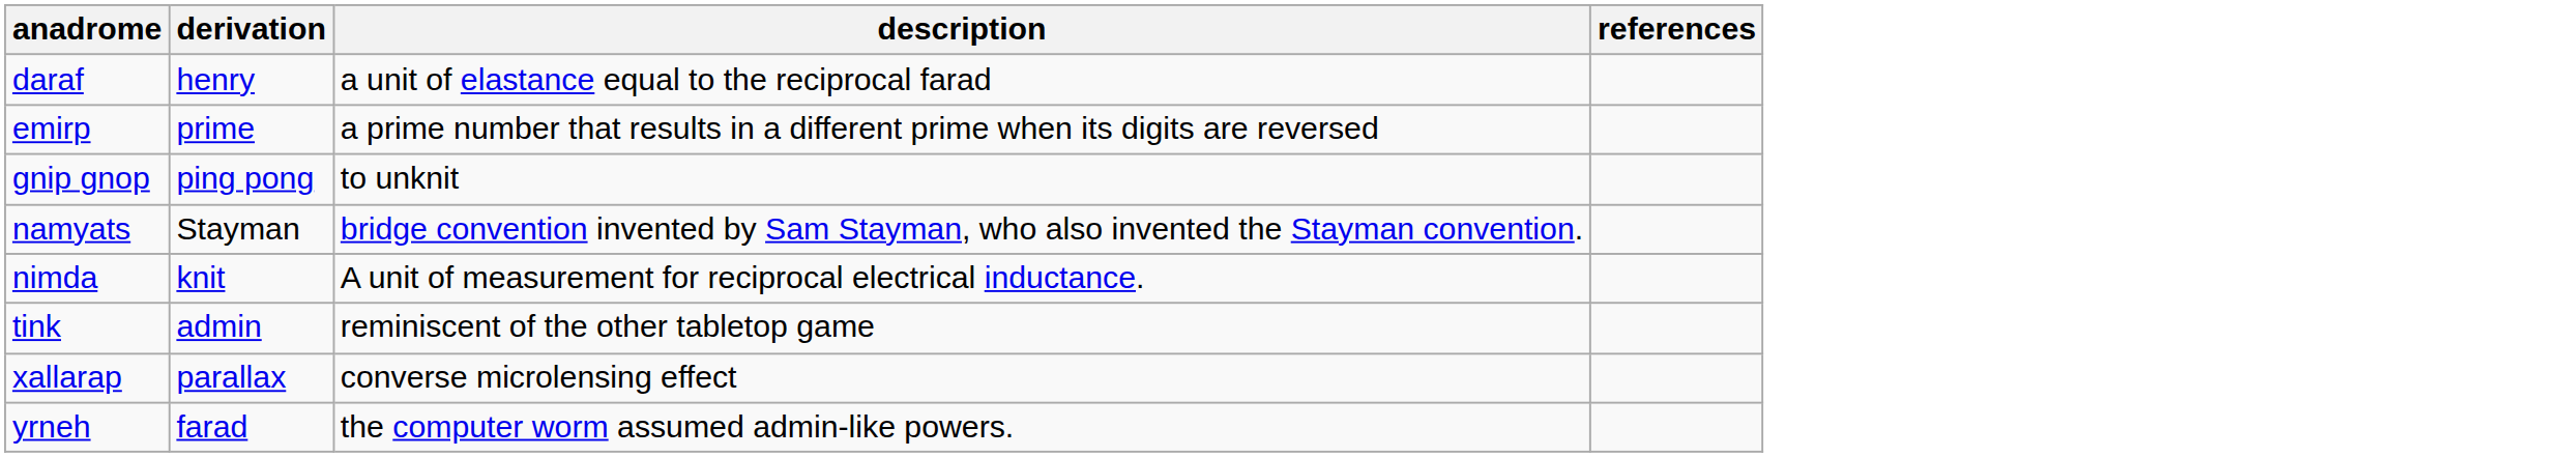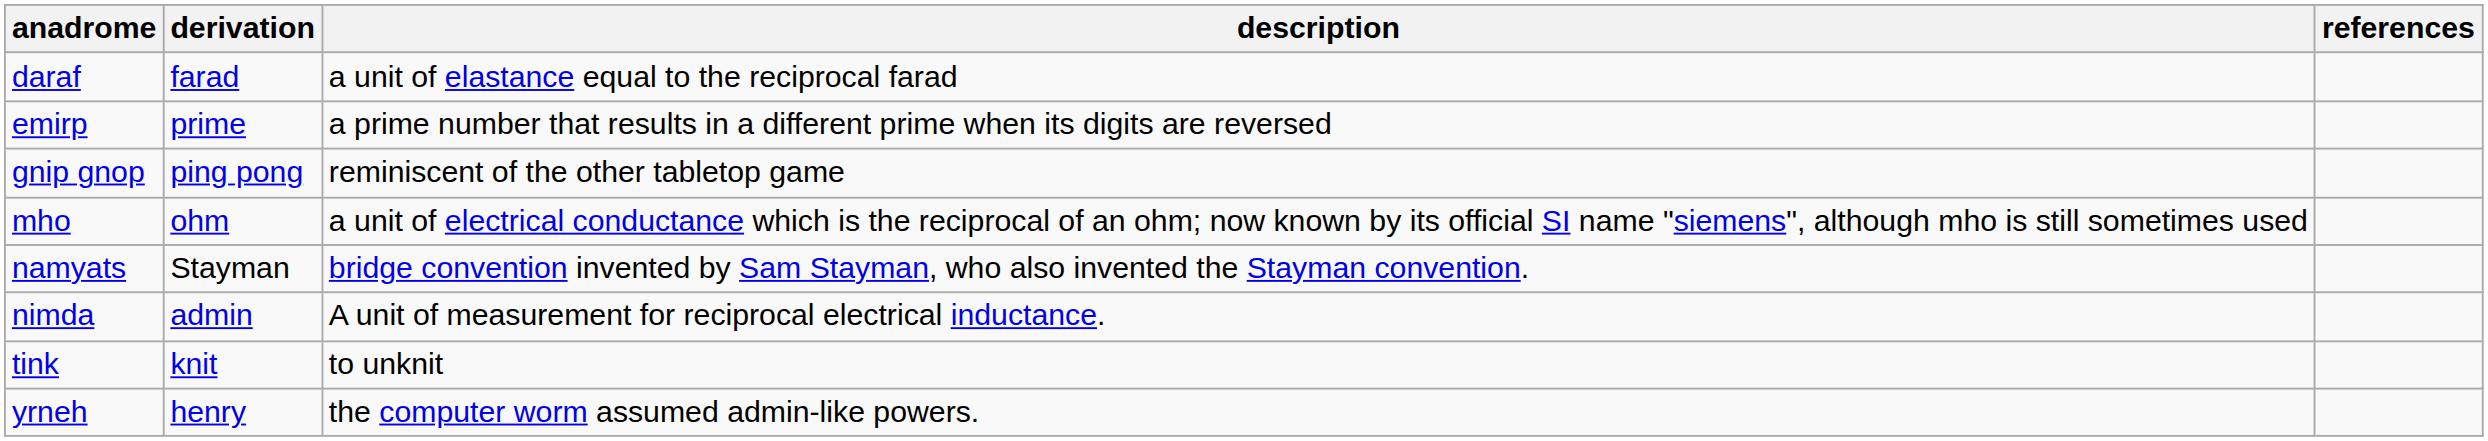 <table class="wikitable sortable">
 <tr>
 <th>anadrome</th>
 <th>derivation</th>
 <th>description</th>
 <th>references</th>
 </tr>
 <tr>
 <td><a href='#'>daraf</a></td>
-<td><a href='#'>henry</a></td>
+<td><a href='#'>farad</a></td>
 <td>a unit of <a href='#'>elastance</a> equal to the reciprocal farad</td>
 <td></td>
 </tr>
 <tr>
 <td><a href='#'>emirp</a></td>
 <td><a href='#'>prime</a></td>
 <td>a prime number that results in a different prime when its digits are reversed</td>
 <td></td>
 </tr>
 <tr>
 <td><a href='#'>gnip gnop</a></td>
 <td><a href='#'>ping pong</a></td>
-<td>to unknit</td>
+<td>reminiscent of the other tabletop game</td>
+<td></td>
+</tr>
+<tr>
+<td><a href='#'>mho</a></td>
+<td><a href='#'>ohm</a></td>
+<td>a unit of <a href='#'>electrical conductance</a> which is the reciprocal of an ohm; now known by its official <a href='#'>SI</a> name "<a href='#'>siemens</a>", although mho is still sometimes used</td>
 <td></td>
 </tr>
 <tr>
 <td><a href='#'>namyats</a></td>
 <td>Stayman</td>
 <td><a href='#'>bridge convention</a> invented by <a href='#'>Sam Stayman</a>, who also invented the <a href='#'>Stayman convention</a>.</td>
 <td></td>
 </tr>
 <tr>
 <td><a href='#'>nimda</a></td>
-<td><a href='#'>knit</a></td>
+<td><a href='#'>admin</a></td>
 <td>A unit of measurement for reciprocal electrical <a href='#'>inductance</a>.</td>
 <td></td>
 </tr>
 <tr>
 <td><a href='#'>tink</a></td>
-<td><a href='#'>admin</a></td>
-<td>reminiscent of the other tabletop game</td>
-<td></td>
-</tr>
-<tr>
-<td><a href='#'>xallarap</a></td>
-<td><a href='#'>parallax</a></td>
-<td>converse microlensing effect</td>
+<td><a href='#'>knit</a></td>
+<td>to unknit</td>
 <td></td>
 </tr>
 <tr>
 <td><a href='#'>yrneh</a></td>
-<td><a href='#'>farad</a></td>
+<td><a href='#'>henry</a></td>
 <td>the <a href='#'>computer worm</a> assumed admin-like powers.</td>
 <td></td>
 </tr>
 </table>
